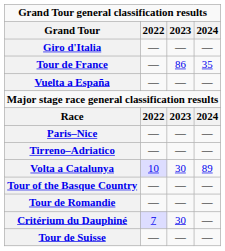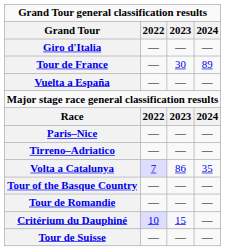 <table class="wikitable plainrowheaders">
 <tr>
 <td colspan=8 align="center"><strong>Grand Tour general classification results</strong></td>
 </tr>
 <tr>
 <th scope="col">Grand Tour</th>
 <th scope="col">2022</th>
 <th scope="col">2023</th>
 <th scope="col">2024</th>
 </tr>
 <tr style="text-align:center;">
 <th scope="row"> <a href='#'>Giro d'Italia</a></th>
 <td>—</td>
 <td>—</td>
 <td>—</td>
 </tr>
 <tr style="text-align:center;">
 <th scope="row"> <a href='#'>Tour de France</a></th>
 <td>—</td>
-<td><a href='#'>86</a></td>
-<td><a href='#'>35</a></td>
+<td><a href='#'>30</a></td>
+<td><a href='#'>89</a></td>
 </tr>
 <tr style="text-align:center;">
 <th scope="row"> <a href='#'>Vuelta a España</a></th>
 <td>—</td>
 <td>—</td>
 <td>—</td>
 </tr>
 <tr>
 <td colspan=8 align="center"><strong>Major stage race general classification results</strong></td>
 </tr>
 <tr>
 <th scope="col">Race</th>
 <th scope="col">2022</th>
 <th scope="col">2023</th>
 <th scope="col">2024</th>
 </tr>
 <tr style="text-align:center;">
 <th scope="row"> <a href='#'>Paris–Nice</a></th>
 <td>—</td>
 <td>—</td>
 <td>—</td>
 </tr>
 <tr style="text-align:center;">
 <th scope="row"> <a href='#'>Tirreno–Adriatico</a></th>
 <td>—</td>
 <td>—</td>
 <td>—</td>
 </tr>
 <tr style="text-align:center;">
 <th scope="row"> <a href='#'>Volta a Catalunya</a></th>
-<td style="background:#ddf;"><a href='#'>10</a></td>
-<td><a href='#'>30</a></td>
-<td><a href='#'>89</a></td>
+<td style="background:#ddf;"><a href='#'>7</a></td>
+<td><a href='#'>86</a></td>
+<td><a href='#'>35</a></td>
 </tr>
 <tr style="text-align:center;">
 <th scope="row"> <a href='#'>Tour of the Basque Country</a></th>
 <td>—</td>
 <td>—</td>
 <td>—</td>
 </tr>
 <tr style="text-align:center;">
 <th scope="row"> <a href='#'>Tour de Romandie</a></th>
 <td>—</td>
 <td>—</td>
 <td>—</td>
 </tr>
 <tr style="text-align:center;">
 <th scope="row"> <a href='#'>Critérium du Dauphiné</a></th>
-<td style="background:#ddf;"><a href='#'>7</a></td>
-<td><a href='#'>30</a></td>
+<td style="background:#ddf;"><a href='#'>10</a></td>
+<td><a href='#'>15</a></td>
 <td>—</td>
 </tr>
 <tr style="text-align:center;">
 <th scope="row"> <a href='#'>Tour de Suisse</a></th>
 <td>—</td>
 <td>—</td>
 <td>—</td>
 </tr>
 </table>
